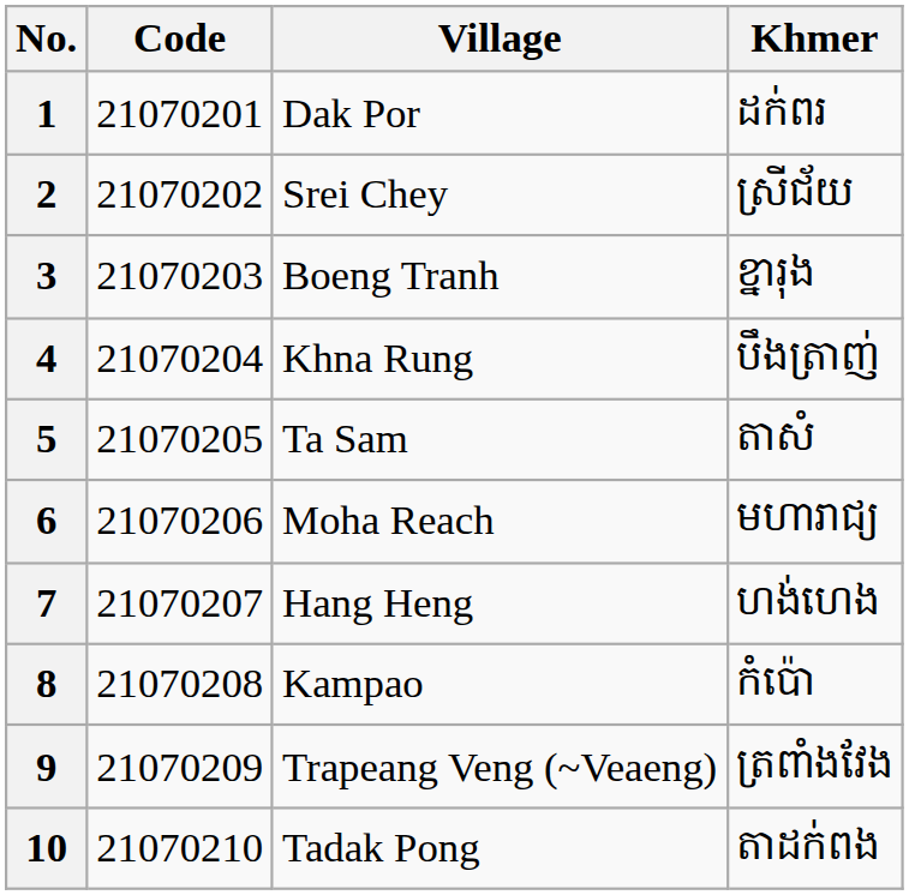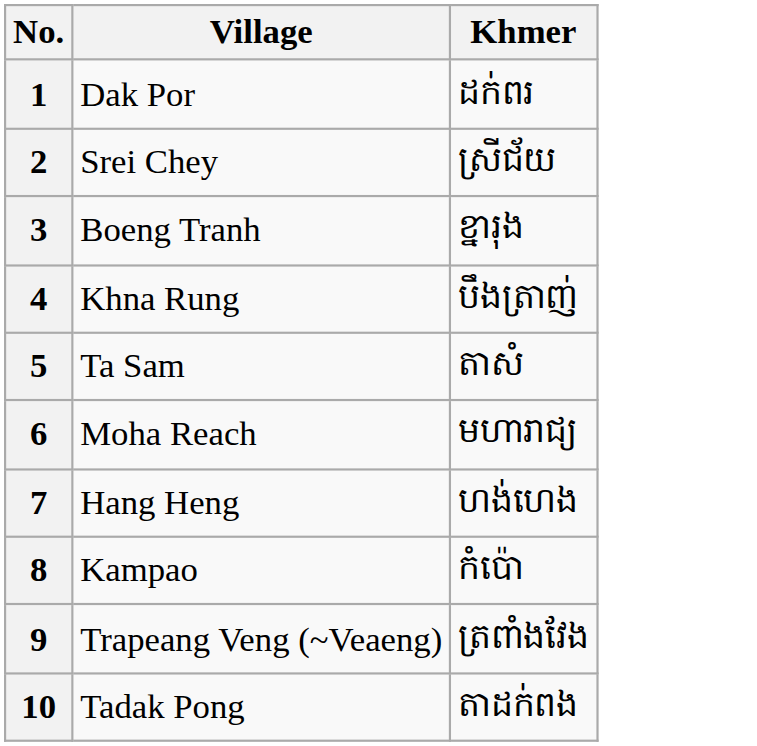 <table class="wikitable sortable mw-collapsible">
 <tr>
 <th>No.</th>
-<th>Code</th>
 <th>Village</th>
 <th>Khmer</th>
 </tr>
 <tr>
 <th>1</th>
-<td>21070201</td>
 <td>Dak Por</td>
 <td>ដក់ពរ</td>
 </tr>
 <tr>
 <th>2</th>
-<td>21070202</td>
 <td>Srei Chey</td>
 <td>ស្រីជ័យ</td>
 </tr>
 <tr>
 <th>3</th>
-<td>21070203</td>
 <td>Boeng Tranh</td>
 <td>ខ្នារុង</td>
 </tr>
 <tr>
 <th>4</th>
-<td>21070204</td>
 <td>Khna Rung</td>
 <td>បឹងត្រាញ់</td>
 </tr>
 <tr>
 <th>5</th>
-<td>21070205</td>
 <td>Ta Sam</td>
 <td>តាសំ</td>
 </tr>
 <tr>
 <th>6</th>
-<td>21070206</td>
 <td>Moha Reach</td>
 <td>មហារាជ្យ</td>
 </tr>
 <tr>
 <th>7</th>
-<td>21070207</td>
 <td>Hang Heng</td>
 <td>ហង់ហេង</td>
 </tr>
 <tr>
 <th>8</th>
-<td>21070208</td>
 <td>Kampao</td>
 <td>កំប៉ោ</td>
 </tr>
 <tr>
 <th>9</th>
-<td>21070209</td>
 <td>Trapeang Veng (~Veaeng)</td>
 <td>ត្រពាំងវែង</td>
 </tr>
 <tr>
 <th>10</th>
-<td>21070210</td>
 <td>Tadak Pong</td>
 <td>តាដក់ពង</td>
 </tr>
 </table>
